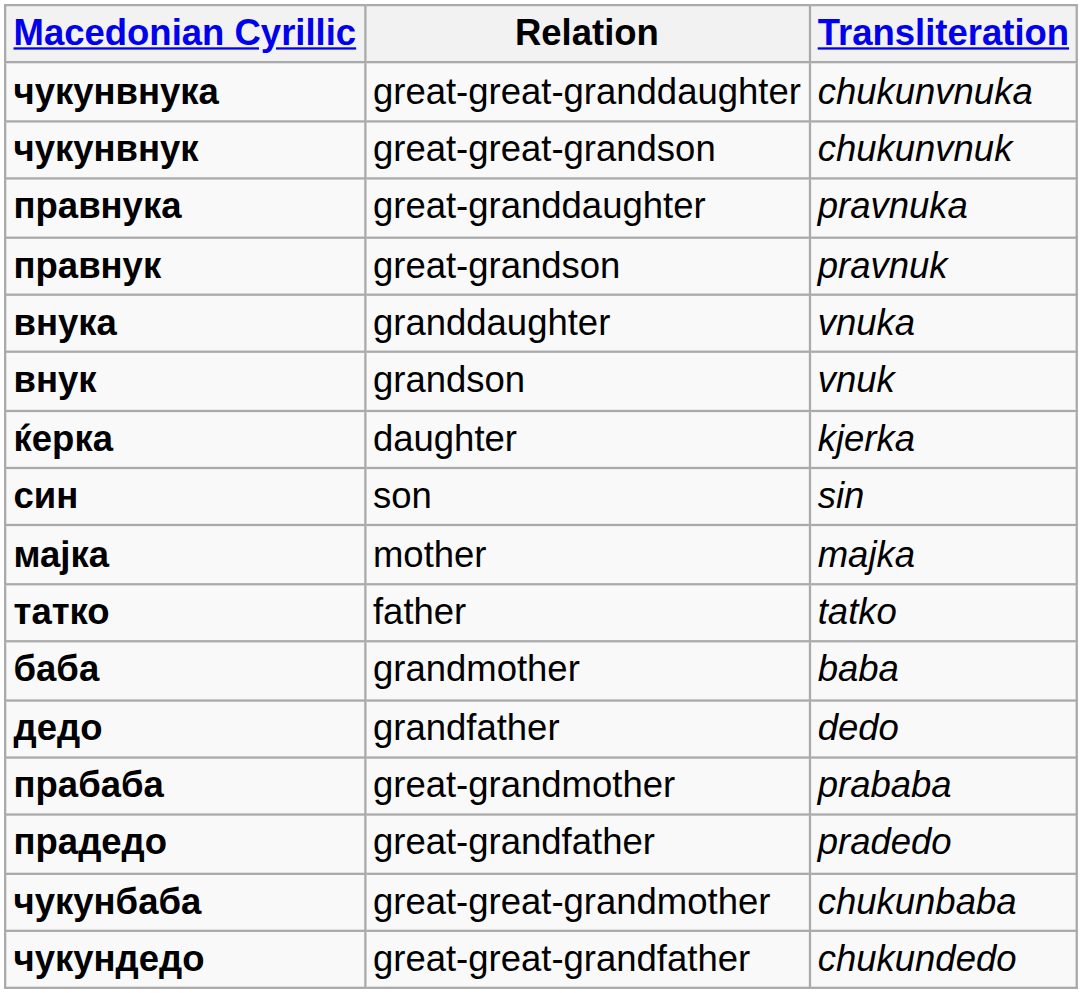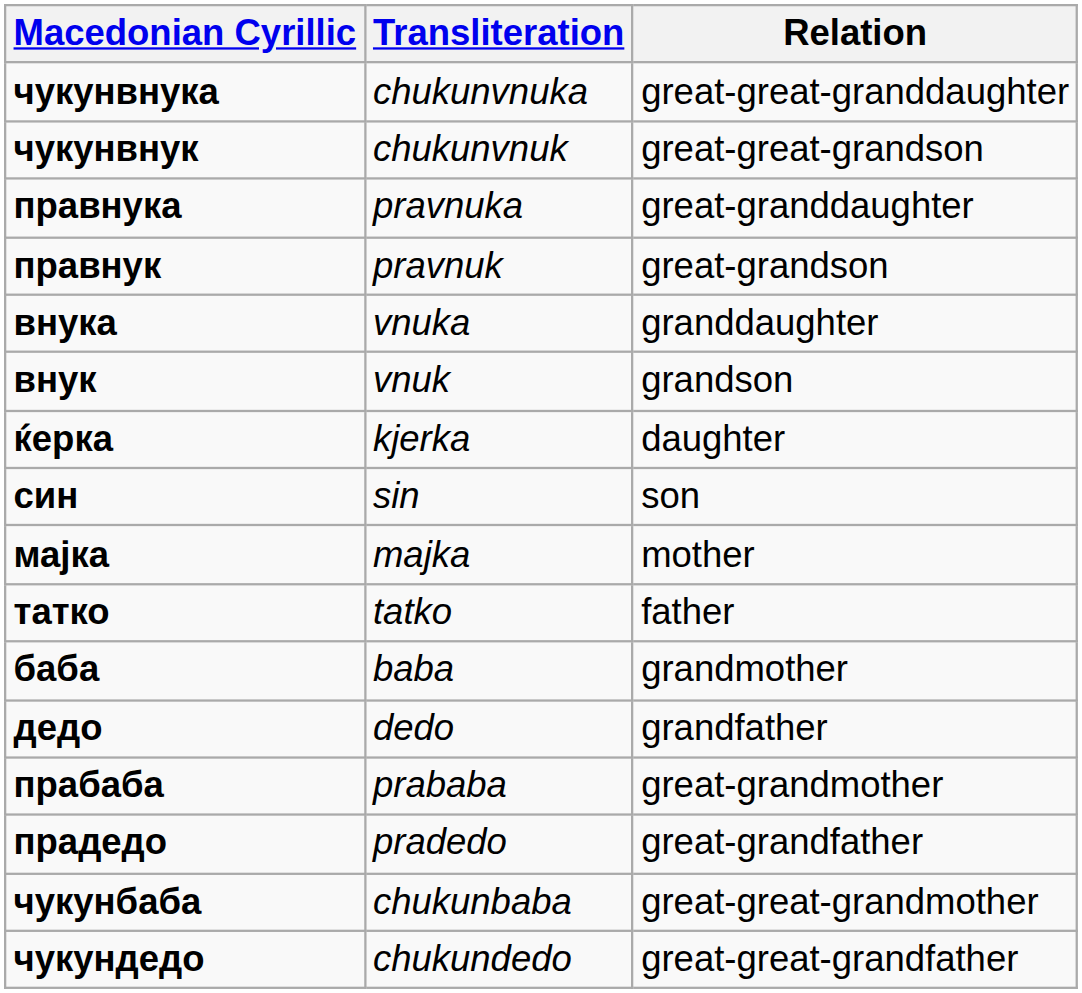 <table class="wikitable">
 <tr>
 <th><a href='#'>Macedonian Cyrillic</a></th>
+<th><a href='#'>Transliteration</a></th>
 <th>Relation</th>
-<th><a href='#'>Transliteration</a></th>
 </tr>
 <tr>
 <td><strong>чукунвнука</strong></td>
+<td><em>chukunvnuka</em></td>
 <td>great-great-granddaughter</td>
-<td><em>chukunvnuka</em></td>
 </tr>
 <tr>
 <td><strong>чукунвнук</strong></td>
+<td><em>chukunvnuk</em></td>
 <td>great-great-grandson</td>
-<td><em>chukunvnuk</em></td>
 </tr>
 <tr>
 <td><strong>правнука</strong></td>
+<td><em>pravnuka</em></td>
 <td>great-granddaughter</td>
-<td><em>pravnuka</em></td>
 </tr>
 <tr>
 <td><strong>правнук</strong></td>
+<td><em>pravnuk</em></td>
 <td>great-grandson</td>
-<td><em>pravnuk</em></td>
 </tr>
 <tr>
 <td><strong>внука</strong></td>
+<td><em>vnuka</em></td>
 <td>granddaughter</td>
-<td><em>vnuka</em></td>
 </tr>
 <tr>
 <td><strong>внук</strong></td>
+<td><em>vnuk</em></td>
 <td>grandson</td>
-<td><em>vnuk</em></td>
 </tr>
 <tr>
 <td><strong>ќерка</strong></td>
+<td><em>kjerka</em></td>
 <td>daughter</td>
-<td><em>kjerka</em></td>
 </tr>
 <tr>
 <td><strong>син</strong></td>
+<td><em>sin</em></td>
 <td>son</td>
-<td><em>sin</em></td>
 </tr>
 <tr>
 <td><strong>мајка</strong></td>
+<td><em>majka</em></td>
 <td>mother</td>
-<td><em>majka</em></td>
 </tr>
 <tr>
 <td><strong>татко</strong></td>
+<td><em>tatko</em></td>
 <td>father</td>
-<td><em>tatko</em></td>
 </tr>
 <tr>
 <td><strong>баба</strong></td>
+<td><em>baba</em></td>
 <td>grandmother</td>
-<td><em>baba</em></td>
 </tr>
 <tr>
 <td><strong>дедо</strong></td>
+<td><em>dedo</em></td>
 <td>grandfather</td>
-<td><em>dedo</em></td>
 </tr>
 <tr>
 <td><strong>прабаба</strong></td>
+<td><em>prababa</em></td>
 <td>great-grandmother</td>
-<td><em>prababa</em></td>
 </tr>
 <tr>
 <td><strong>прадедо</strong></td>
+<td><em>pradedo</em></td>
 <td>great-grandfather</td>
-<td><em>pradedo</em></td>
 </tr>
 <tr>
 <td><strong>чукунбаба</strong></td>
+<td><em>chukunbaba</em></td>
 <td>great-great-grandmother</td>
-<td><em>chukunbaba</em></td>
 </tr>
 <tr>
 <td><strong>чукундедо</strong></td>
+<td><em>chukundedo</em></td>
 <td>great-great-grandfather</td>
-<td><em>chukundedo</em></td>
 </tr>
 </table>
